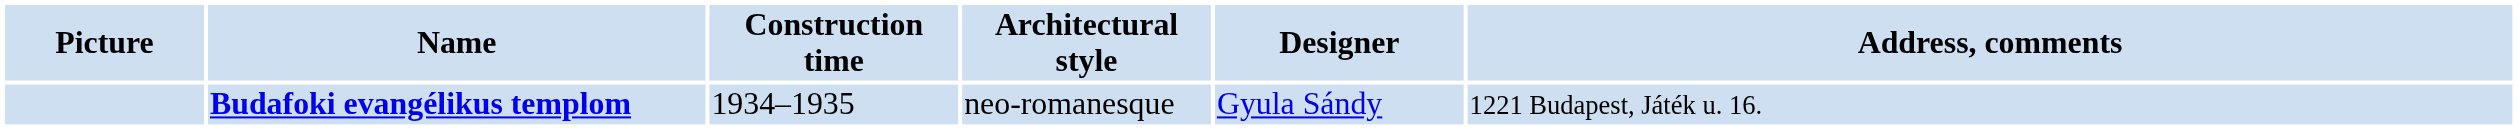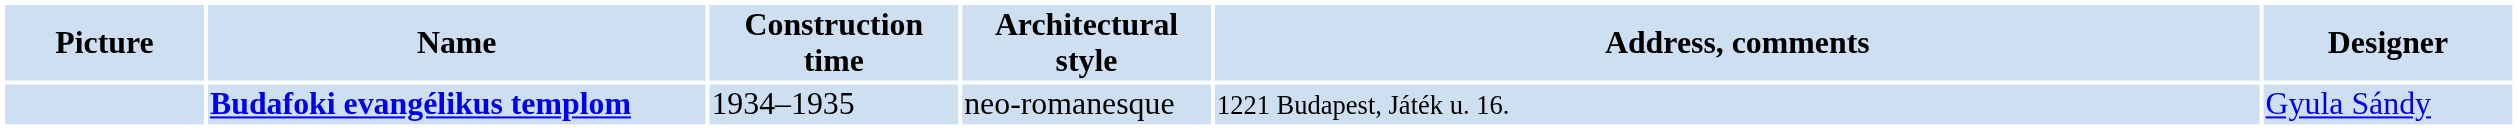 <table width="100%">
 <tr>
 <th bgcolor="#CEDFF2" width="8%">Picture</th>
 <th bgcolor="#CEDFF2" width="20%">Name</th>
 <th bgcolor="#CEDFF2" width="10%">Construction time</th>
 <th bgcolor="#CEDFF2" width="10%">Architectural style</th>
+<th bgcolor="#CEDFF2" width="42%">Address, comments</th>
 <th bgcolor="#CEDFF2" width="10%">Designer</th>
-<th bgcolor="#CEDFF2" width="42%">Address, comments</th>
 </tr>
 <tr>
 <td bgcolor="#CEDFF2"></td>
 <td bgcolor="#CEDFF2"><strong><a href='#'>Budafoki evangélikus templom</a></strong></td>
 <td bgcolor="#CEDFF2">1934–1935</td>
 <td bgcolor="#CEDFF2">neo-romanesque</td>
+<td bgcolor="#CEDFF2"><small>1221 Budapest, Játék u. 16. </small></td>
 <td bgcolor="#CEDFF2"><a href='#'>Gyula Sándy</a></td>
-<td bgcolor="#CEDFF2"><small>1221 Budapest, Játék u. 16. </small></td>
 </tr>
 </table>
